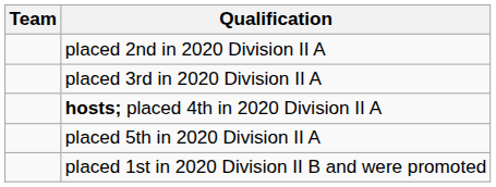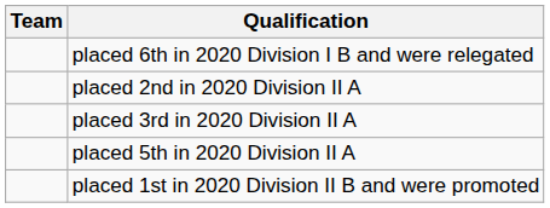 <table class="wikitable">
 <tr>
 <th>Team</th>
 <th>Qualification</th>
+</tr>
+<tr>
+<td></td>
+<td>placed 6th in 2020 Division I B and were relegated</td>
 </tr>
 <tr>
 <td></td>
 <td>placed 2nd in 2020 Division II A</td>
 </tr>
 <tr>
 <td></td>
 <td>placed 3rd in 2020 Division II A</td>
 </tr>
 <tr>
 <td></td>
-<td><strong>hosts;</strong> placed 4th in 2020 Division II A</td>
-</tr>
-<tr>
-<td></td>
 <td>placed 5th in 2020 Division II A</td>
 </tr>
 <tr>
 <td></td>
 <td>placed 1st in 2020 Division II B and were promoted</td>
 </tr>
 </table>
